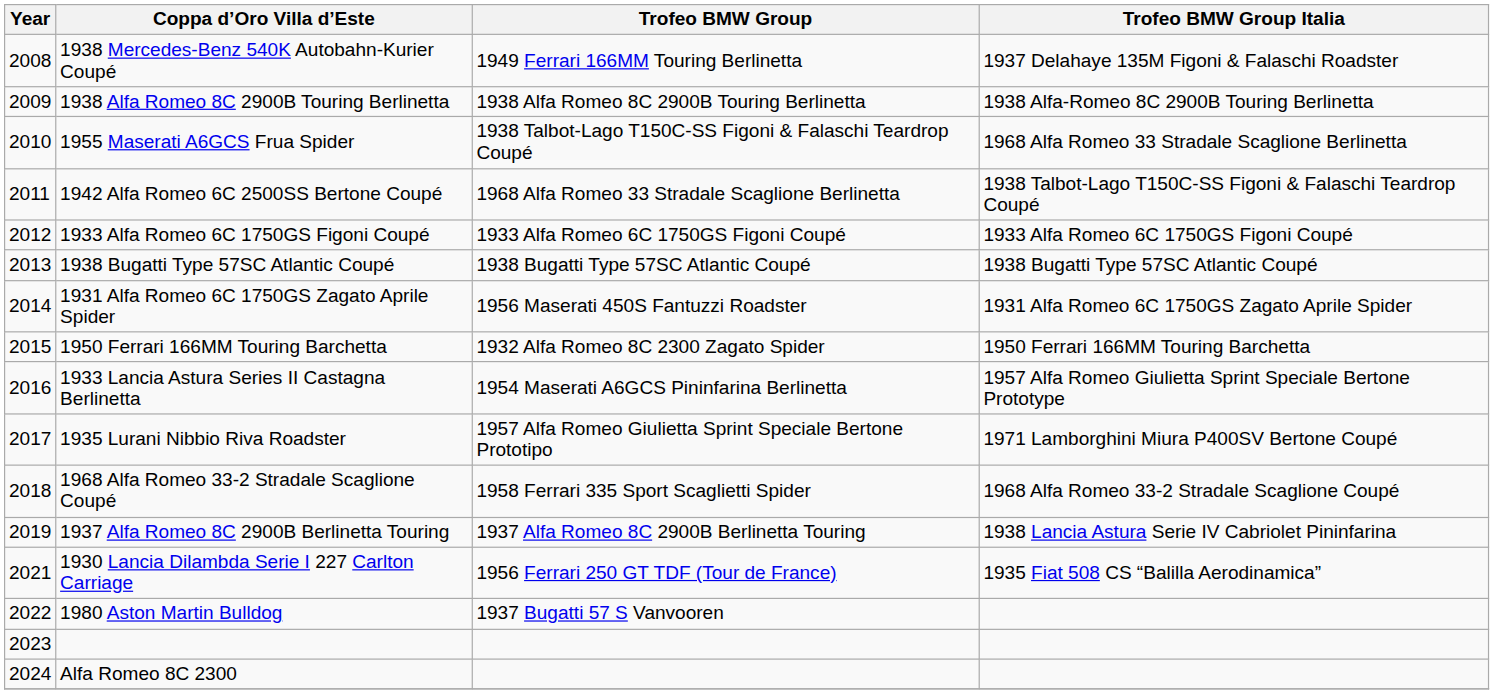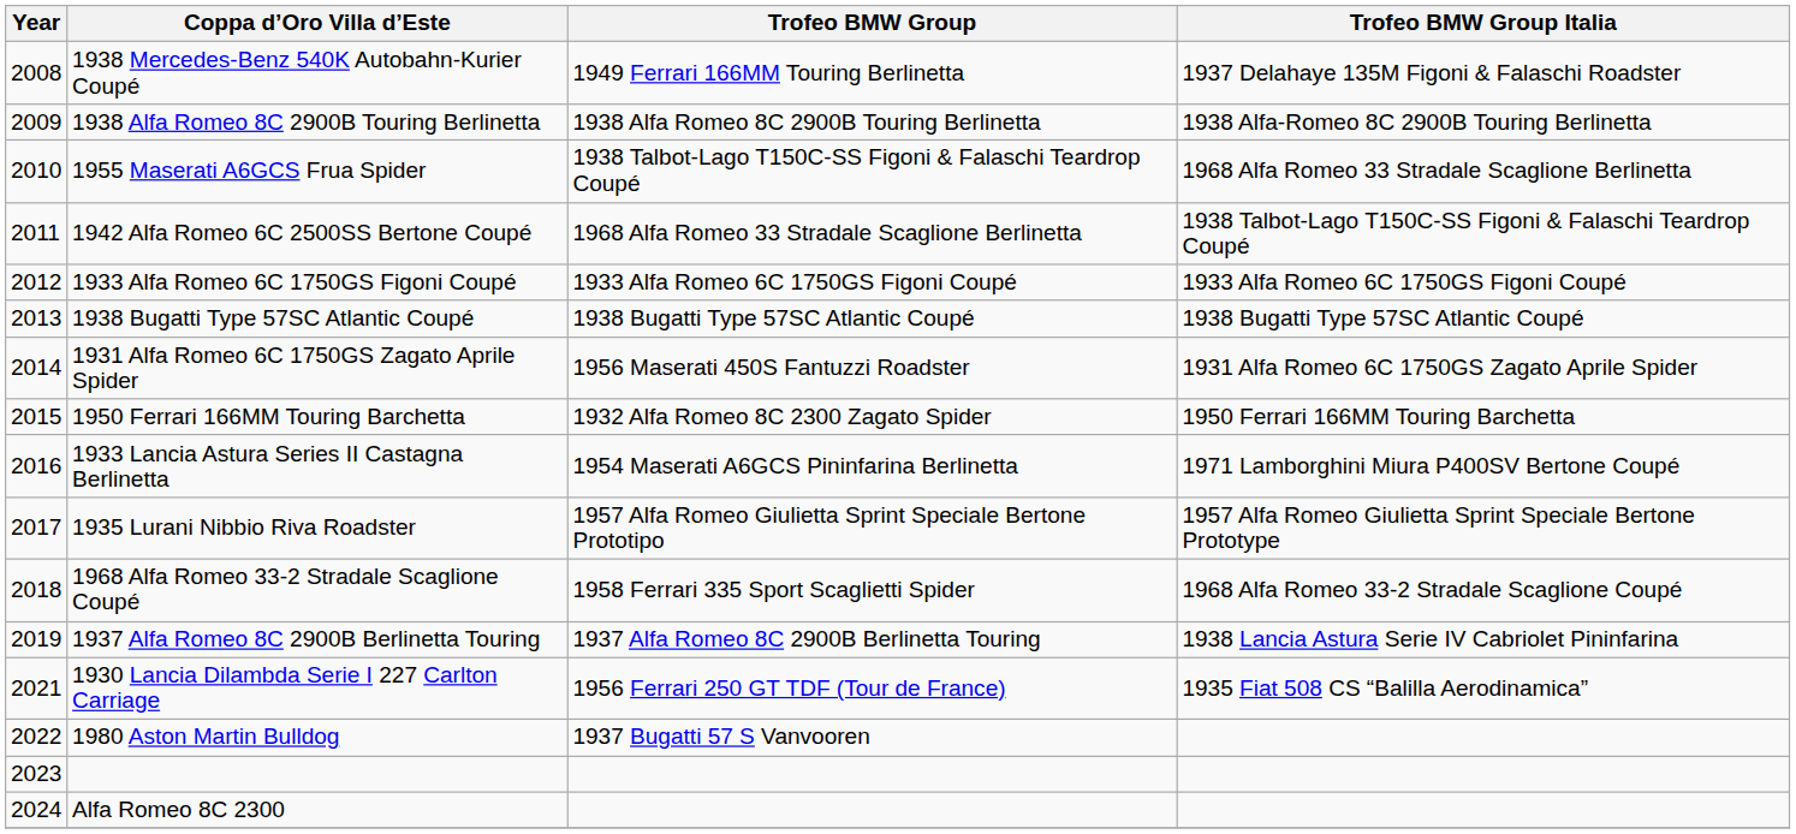 <table class="wikitable sortable">
 <tr>
 <th>Year</th>
 <th>Coppa d’Oro Villa d’Este</th>
 <th>Trofeo BMW Group</th>
 <th>Trofeo BMW Group Italia</th>
 </tr>
 <tr>
 <td>2008</td>
 <td>1938 <a href='#'>Mercedes-Benz 540K</a> Autobahn-Kurier Coupé</td>
 <td>1949 <a href='#'>Ferrari 166MM</a> Touring Berlinetta</td>
 <td>1937 Delahaye 135M Figoni & Falaschi Roadster</td>
 </tr>
 <tr>
 <td>2009</td>
 <td>1938 <a href='#'>Alfa Romeo 8C</a> 2900B Touring Berlinetta</td>
 <td>1938 Alfa Romeo 8C 2900B Touring Berlinetta</td>
 <td>1938 Alfa-Romeo 8C 2900B Touring Berlinetta</td>
 </tr>
 <tr>
 <td>2010</td>
 <td>1955 <a href='#'>Maserati A6GCS</a> Frua Spider</td>
 <td>1938 Talbot-Lago T150C-SS Figoni & Falaschi Teardrop Coupé</td>
 <td>1968 Alfa Romeo 33 Stradale Scaglione Berlinetta</td>
 </tr>
 <tr>
 <td>2011</td>
 <td>1942 Alfa Romeo 6C 2500SS Bertone Coupé</td>
 <td>1968 Alfa Romeo 33 Stradale Scaglione Berlinetta</td>
 <td>1938 Talbot-Lago T150C-SS Figoni & Falaschi Teardrop Coupé</td>
 </tr>
 <tr>
 <td>2012</td>
 <td>1933 Alfa Romeo 6C 1750GS Figoni Coupé</td>
 <td>1933 Alfa Romeo 6C 1750GS Figoni Coupé</td>
 <td>1933 Alfa Romeo 6C 1750GS Figoni Coupé</td>
 </tr>
 <tr>
 <td>2013</td>
 <td>1938 Bugatti Type 57SC Atlantic Coupé</td>
 <td>1938 Bugatti Type 57SC Atlantic Coupé</td>
 <td>1938 Bugatti Type 57SC Atlantic Coupé</td>
 </tr>
 <tr>
 <td>2014</td>
 <td>1931 Alfa Romeo 6C 1750GS Zagato Aprile Spider</td>
 <td>1956 Maserati 450S Fantuzzi Roadster</td>
 <td>1931 Alfa Romeo 6C 1750GS Zagato Aprile Spider</td>
 </tr>
 <tr>
 <td>2015</td>
 <td>1950 Ferrari 166MM Touring Barchetta</td>
 <td>1932 Alfa Romeo 8C 2300 Zagato Spider</td>
 <td>1950 Ferrari 166MM Touring Barchetta</td>
 </tr>
 <tr>
 <td>2016</td>
 <td>1933 Lancia Astura Series II Castagna Berlinetta</td>
 <td>1954 Maserati A6GCS Pininfarina Berlinetta</td>
-<td>1957 Alfa Romeo Giulietta Sprint Speciale Bertone Prototype</td>
+<td>1971 Lamborghini Miura P400SV Bertone Coupé</td>
 </tr>
 <tr>
 <td>2017</td>
 <td>1935 Lurani Nibbio Riva Roadster</td>
 <td>1957 Alfa Romeo Giulietta Sprint Speciale Bertone Prototipo</td>
-<td>1971 Lamborghini Miura P400SV Bertone Coupé</td>
+<td>1957 Alfa Romeo Giulietta Sprint Speciale Bertone Prototype</td>
 </tr>
 <tr>
 <td>2018</td>
 <td>1968 Alfa Romeo 33-2 Stradale Scaglione Coupé</td>
 <td>1958 Ferrari 335 Sport Scaglietti Spider</td>
 <td>1968 Alfa Romeo 33-2 Stradale Scaglione Coupé</td>
 </tr>
 <tr>
 <td>2019</td>
 <td>1937 <a href='#'>Alfa Romeo 8C</a> 2900B Berlinetta Touring</td>
 <td>1937 <a href='#'>Alfa Romeo 8C</a> 2900B Berlinetta Touring</td>
 <td>1938 <a href='#'>Lancia Astura</a> Serie IV Cabriolet Pininfarina</td>
 </tr>
 <tr>
 <td>2021</td>
 <td>1930 <a href='#'>Lancia Dilambda Serie I</a> 227 <a href='#'>Carlton Carriage</a></td>
 <td>1956 <a href='#'>Ferrari 250 GT TDF (Tour de France)</a></td>
 <td>1935 <a href='#'>Fiat 508</a> CS “Balilla Aerodinamica”</td>
 </tr>
 <tr>
 <td>2022</td>
 <td>1980 <a href='#'>Aston Martin Bulldog</a></td>
 <td>1937 <a href='#'>Bugatti 57 S</a> Vanvooren</td>
 <td></td>
 </tr>
 <tr>
 <td>2023</td>
 <td></td>
 <td></td>
 <td></td>
 </tr>
 <tr>
 <td>2024</td>
 <td>Alfa Romeo 8C 2300</td>
 <td></td>
 <td></td>
 </tr>
 <tr>
 </tr>
 </table>
